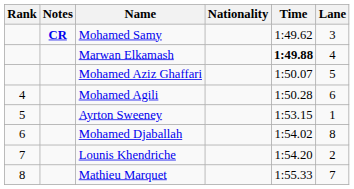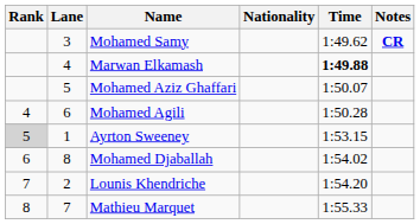 <table class="wikitable sortable" style="text-align:center">
 <tr>
 <th>Rank</th>
-<th>Notes</th>
+<th>Lane</th>
 <th>Name</th>
 <th>Nationality</th>
 <th>Time</th>
-<th>Lane</th>
+<th>Notes</th>
 </tr>
 <tr>
 <td></td>
-<td><strong><a href='#'>CR</a></strong></td>
+<td>3</td>
 <td align=left><a href='#'>Mohamed Samy</a></td>
 <td align=left></td>
 <td>1:49.62</td>
-<td>3</td>
+<td><strong><a href='#'>CR</a></strong></td>
 </tr>
 <tr>
 <td></td>
-<td></td>
+<td>4</td>
 <td align=left><a href='#'>Marwan Elkamash</a></td>
 <td align=left></td>
 <td><strong>1:49.88</strong></td>
-<td>4</td>
+<td></td>
 </tr>
 <tr>
 <td></td>
-<td></td>
+<td>5</td>
 <td align=left><a href='#'>Mohamed Aziz Ghaffari</a></td>
 <td align=left></td>
 <td>1:50.07</td>
-<td>5</td>
+<td></td>
 </tr>
 <tr>
 <td>4</td>
-<td></td>
+<td>6</td>
 <td align=left><a href='#'>Mohamed Agili</a></td>
 <td align=left></td>
 <td>1:50.28</td>
-<td>6</td>
+<td></td>
 </tr>
 <tr>
-<td>5</td>
-<td></td>
+<td style="background: lightgrey;">5</td>
+<td>1</td>
 <td align=left><a href='#'>Ayrton Sweeney</a></td>
 <td align=left></td>
 <td>1:53.15</td>
-<td>1</td>
+<td></td>
 </tr>
 <tr>
 <td>6</td>
-<td></td>
+<td>8</td>
 <td align=left><a href='#'>Mohamed Djaballah</a></td>
 <td align=left></td>
 <td>1:54.02</td>
-<td>8</td>
+<td></td>
 </tr>
 <tr>
 <td>7</td>
-<td></td>
+<td>2</td>
 <td align=left><a href='#'>Lounis Khendriche</a></td>
 <td align=left></td>
 <td>1:54.20</td>
-<td>2</td>
+<td></td>
 </tr>
 <tr>
 <td>8</td>
-<td></td>
+<td>7</td>
 <td align=left><a href='#'>Mathieu Marquet</a></td>
 <td align=left></td>
 <td>1:55.33</td>
-<td>7</td>
+<td></td>
 </tr>
 </table>
